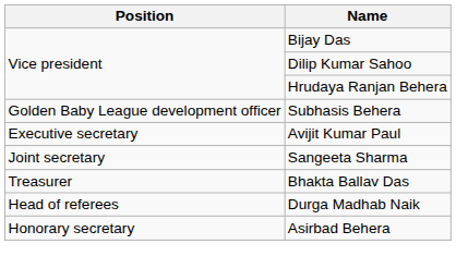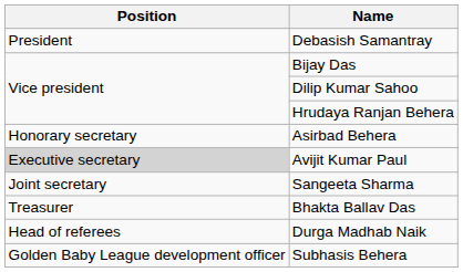 <table class="wikitable">
 <tr>
 <th>Position</th>
 <th>Name</th>
+</tr>
+<tr>
+<td>President</td>
+<td> Debasish Samantray</td>
 </tr>
 <tr>
 <td rowspan=3>Vice president</td>
 <td> Bijay Das</td>
 </tr>
 <tr>
 <td> Dilip Kumar Sahoo</td>
 </tr>
 <tr>
 <td> Hrudaya Ranjan Behera</td>
 </tr>
 <tr>
-<td>Golden Baby League development officer</td>
-<td> Subhasis Behera</td>
+<td>Honorary secretary</td>
+<td> Asirbad Behera</td>
 </tr>
 <tr>
-<td>Executive secretary</td>
+<td style="background: lightgrey;">Executive secretary</td>
 <td> Avijit Kumar Paul</td>
 </tr>
 <tr>
 <td>Joint secretary</td>
 <td> Sangeeta Sharma</td>
 </tr>
 <tr>
 <td>Treasurer</td>
 <td> Bhakta Ballav Das</td>
 </tr>
 <tr>
 <td>Head of referees</td>
 <td> Durga Madhab Naik</td>
 </tr>
 <tr>
-<td>Honorary secretary</td>
-<td> Asirbad Behera</td>
+<td>Golden Baby League development officer</td>
+<td> Subhasis Behera</td>
 </tr>
 </table>
